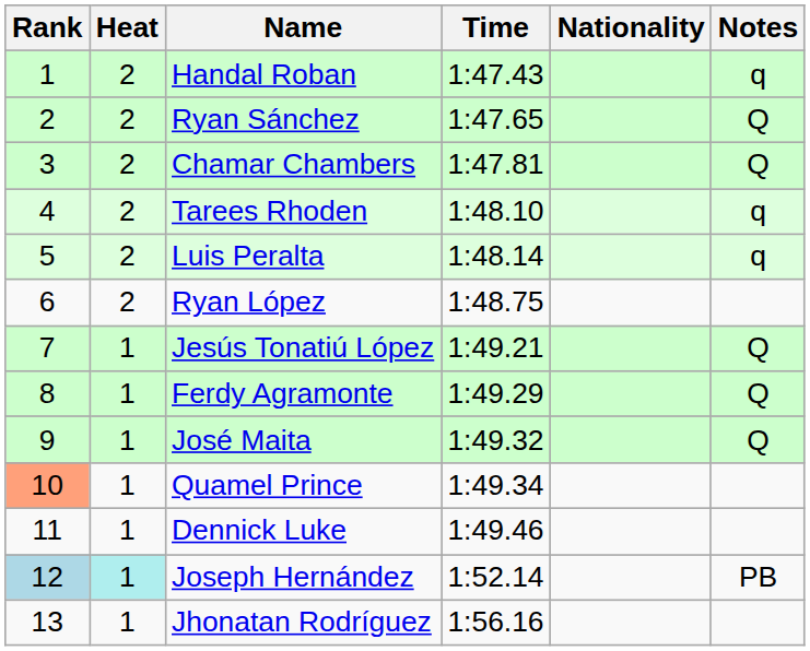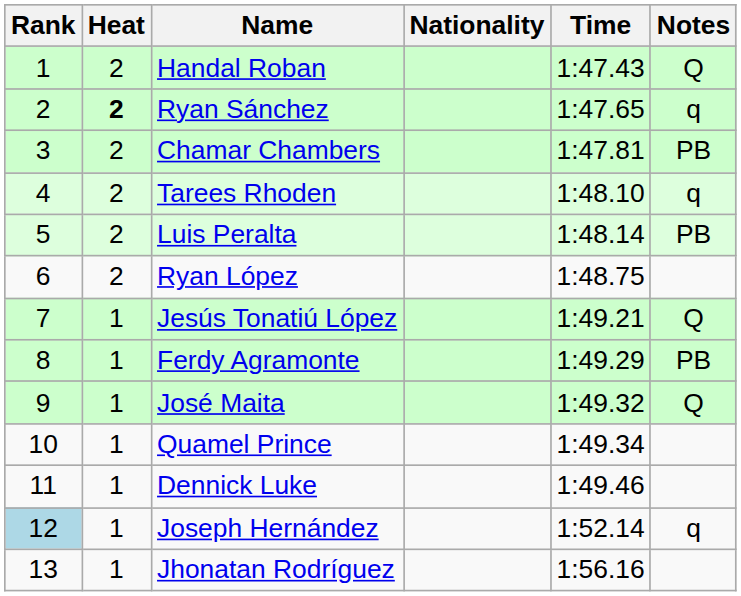 <table class="wikitable sortable" style="text-align:center">
 <tr>
 <th>Rank</th>
 <th>Heat</th>
 <th>Name</th>
+<th>Nationality</th>
 <th>Time</th>
-<th>Nationality</th>
 <th>Notes</th>
 </tr>
 <tr bgcolor=ccffcc>
 <td>1</td>
 <td>2</td>
 <td align=left><a href='#'>Handal Roban</a></td>
+<td align=left></td>
 <td>1:47.43</td>
-<td align=left></td>
-<td>q</td>
+<td>Q</td>
 </tr>
 <tr bgcolor=ccffcc>
 <td>2</td>
-<td>2</td>
+<td><strong>2</strong></td>
 <td align=left><a href='#'>Ryan Sánchez</a></td>
+<td align=left></td>
 <td>1:47.65</td>
-<td align=left></td>
-<td>Q</td>
+<td>q</td>
 </tr>
 <tr bgcolor=ccffcc>
 <td>3</td>
 <td>2</td>
 <td align=left><a href='#'>Chamar Chambers</a></td>
+<td align=left></td>
 <td>1:47.81</td>
-<td align=left></td>
-<td>Q</td>
+<td>PB</td>
 </tr>
 <tr bgcolor=ddffdd>
 <td>4</td>
 <td>2</td>
 <td align=left><a href='#'>Tarees Rhoden</a></td>
+<td align=left></td>
 <td>1:48.10</td>
-<td align=left></td>
 <td>q</td>
 </tr>
 <tr bgcolor=ddffdd>
 <td>5</td>
 <td>2</td>
 <td align=left><a href='#'>Luis Peralta</a></td>
+<td align=left></td>
 <td>1:48.14</td>
-<td align=left></td>
-<td>q</td>
+<td>PB</td>
 </tr>
 <tr>
 <td>6</td>
 <td>2</td>
 <td align=left><a href='#'>Ryan López</a></td>
+<td align=left></td>
 <td>1:48.75</td>
-<td align=left></td>
 <td></td>
 </tr>
 <tr bgcolor=ccffcc>
 <td>7</td>
 <td>1</td>
 <td align=left><a href='#'>Jesús Tonatiú López</a></td>
+<td align=left></td>
 <td>1:49.21</td>
-<td align=left></td>
 <td>Q</td>
 </tr>
 <tr bgcolor=ccffcc>
 <td>8</td>
 <td>1</td>
 <td align=left><a href='#'>Ferdy Agramonte</a></td>
+<td align=left></td>
 <td>1:49.29</td>
-<td align=left></td>
-<td>Q</td>
+<td>PB</td>
 </tr>
 <tr bgcolor=ccffcc>
 <td>9</td>
 <td>1</td>
 <td align=left><a href='#'>José Maita</a></td>
+<td align=left></td>
 <td>1:49.32</td>
-<td align=left></td>
 <td>Q</td>
 </tr>
 <tr>
-<td style="background: lightsalmon;">10</td>
+<td>10</td>
 <td>1</td>
 <td align=left><a href='#'>Quamel Prince</a></td>
+<td align=left></td>
 <td>1:49.34</td>
-<td align=left></td>
 <td></td>
 </tr>
 <tr>
 <td>11</td>
 <td>1</td>
 <td align=left><a href='#'>Dennick Luke</a></td>
+<td align=left></td>
 <td>1:49.46</td>
-<td align=left></td>
 <td></td>
 </tr>
 <tr>
 <td style="background: lightblue;">12</td>
-<td style="background: paleturquoise;">1</td>
+<td>1</td>
 <td align=left><a href='#'>Joseph Hernández</a></td>
+<td align=left></td>
 <td>1:52.14</td>
-<td align=left></td>
-<td>PB</td>
+<td>q</td>
 </tr>
 <tr>
 <td>13</td>
 <td>1</td>
 <td align=left><a href='#'>Jhonatan Rodríguez</a></td>
+<td align=left></td>
 <td>1:56.16</td>
-<td align=left></td>
 <td></td>
 </tr>
 </table>
